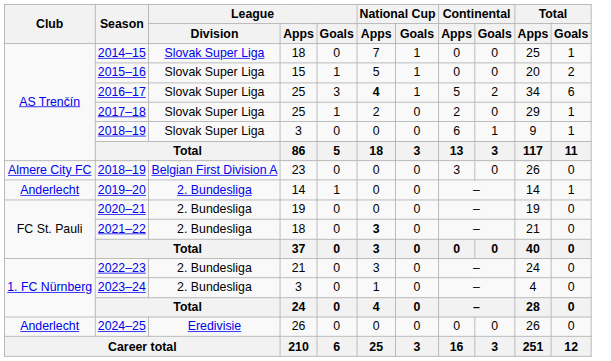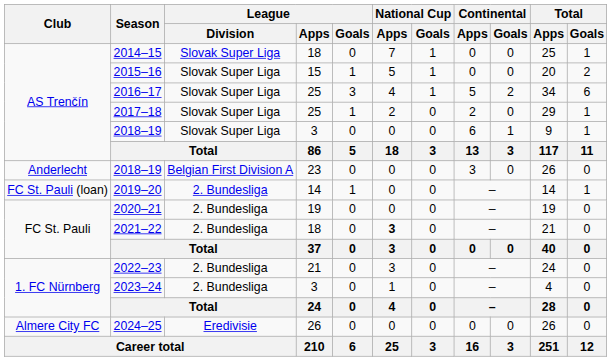 <table class="wikitable" style="text-align:center">
 <tr>
 <th rowspan="2">Club</th>
 <th rowspan="2">Season</th>
 <th colspan="3">League</th>
 <th colspan="2">National Cup</th>
 <th colspan="2">Continental</th>
 <th colspan="2">Total</th>
 </tr>
 <tr>
 <th>Division</th>
 <th>Apps</th>
 <th>Goals</th>
 <th>Apps</th>
 <th>Goals</th>
 <th>Apps</th>
 <th>Goals</th>
 <th>Apps</th>
 <th>Goals</th>
 </tr>
 <tr>
 <td rowspan="6"><a href='#'>AS Trenčín</a></td>
 <td><a href='#'>2014–15</a></td>
 <td><a href='#'>Slovak Super Liga</a></td>
 <td>18</td>
 <td>0</td>
 <td>7</td>
 <td>1</td>
 <td>0</td>
 <td>0</td>
 <td>25</td>
 <td>1</td>
 </tr>
 <tr>
 <td><a href='#'>2015–16</a></td>
 <td>Slovak Super Liga</td>
 <td>15</td>
 <td>1</td>
 <td>5</td>
 <td>1</td>
 <td>0</td>
 <td>0</td>
 <td>20</td>
 <td>2</td>
 </tr>
 <tr>
 <td><a href='#'>2016–17</a></td>
 <td>Slovak Super Liga</td>
 <td>25</td>
 <td>3</td>
-<td><strong>4</strong></td>
+<td>4</td>
 <td>1</td>
 <td>5</td>
 <td>2</td>
 <td>34</td>
 <td>6</td>
 </tr>
 <tr>
 <td><a href='#'>2017–18</a></td>
 <td>Slovak Super Liga</td>
 <td>25</td>
 <td>1</td>
 <td>2</td>
 <td>0</td>
 <td>2</td>
 <td>0</td>
 <td>29</td>
 <td>1</td>
 </tr>
 <tr>
 <td><a href='#'>2018–19</a></td>
 <td>Slovak Super Liga</td>
 <td>3</td>
 <td>0</td>
 <td>0</td>
 <td>0</td>
 <td>6</td>
 <td>1</td>
 <td>9</td>
 <td>1</td>
 </tr>
 <tr>
 <th colspan="2">Total</th>
 <th>86</th>
 <th>5</th>
 <th>18</th>
 <th>3</th>
 <th>13</th>
 <th>3</th>
 <th>117</th>
 <th>11</th>
 </tr>
 <tr>
-<td><a href='#'>Almere City FC</a></td>
+<td><a href='#'>Anderlecht</a></td>
 <td><a href='#'>2018–19</a></td>
 <td><a href='#'>Belgian First Division A</a></td>
 <td>23</td>
 <td>0</td>
 <td>0</td>
 <td>0</td>
 <td>3</td>
 <td>0</td>
 <td>26</td>
 <td>0</td>
 </tr>
 <tr>
-<td><a href='#'>Anderlecht</a></td>
+<td><a href='#'>FC St. Pauli</a> (loan)</td>
 <td><a href='#'>2019–20</a></td>
 <td><a href='#'>2. Bundesliga</a></td>
 <td>14</td>
 <td>1</td>
 <td>0</td>
 <td>0</td>
 <td colspan="2">–</td>
 <td>14</td>
 <td>1</td>
 </tr>
 <tr>
 <td rowspan="3">FC St. Pauli</td>
 <td><a href='#'>2020–21</a></td>
 <td>2. Bundesliga</td>
 <td>19</td>
 <td>0</td>
 <td>0</td>
 <td>0</td>
 <td colspan="2">–</td>
 <td>19</td>
 <td>0</td>
 </tr>
 <tr>
 <td><a href='#'>2021–22</a></td>
 <td>2. Bundesliga</td>
 <td>18</td>
 <td>0</td>
 <td><strong>3</strong></td>
 <td>0</td>
 <td colspan="2">–</td>
 <td>21</td>
 <td>0</td>
 </tr>
 <tr>
 <th colspan="2">Total</th>
 <th>37</th>
 <th>0</th>
 <th>3</th>
 <th>0</th>
 <th>0</th>
 <th>0</th>
 <th>40</th>
 <th>0</th>
 </tr>
 <tr>
 <td rowspan="3"><a href='#'>1. FC Nürnberg</a></td>
 <td><a href='#'>2022–23</a></td>
 <td>2. Bundesliga</td>
 <td>21</td>
 <td>0</td>
 <td>3</td>
 <td>0</td>
 <td colspan="2">–</td>
 <td>24</td>
 <td>0</td>
 </tr>
 <tr>
 <td><a href='#'>2023–24</a></td>
 <td>2. Bundesliga</td>
 <td>3</td>
 <td>0</td>
 <td>1</td>
 <td>0</td>
 <td colspan="2">–</td>
 <td>4</td>
 <td>0</td>
 </tr>
 <tr>
 <th colspan="2">Total</th>
 <th>24</th>
 <th>0</th>
 <th>4</th>
 <th>0</th>
 <th colspan="2">–</th>
 <th>28</th>
 <th>0</th>
 </tr>
 <tr>
-<td><a href='#'>Anderlecht</a></td>
+<td><a href='#'>Almere City FC</a></td>
 <td><a href='#'>2024–25</a></td>
 <td><a href='#'>Eredivisie</a></td>
 <td>26</td>
 <td>0</td>
 <td>0</td>
 <td>0</td>
 <td>0</td>
 <td>0</td>
 <td>26</td>
 <td>0</td>
 </tr>
 <tr>
 <th colspan="3">Career total</th>
 <th>210</th>
 <th>6</th>
 <th>25</th>
 <th>3</th>
 <th>16</th>
 <th>3</th>
 <th>251</th>
 <th>12</th>
 </tr>
 </table>
